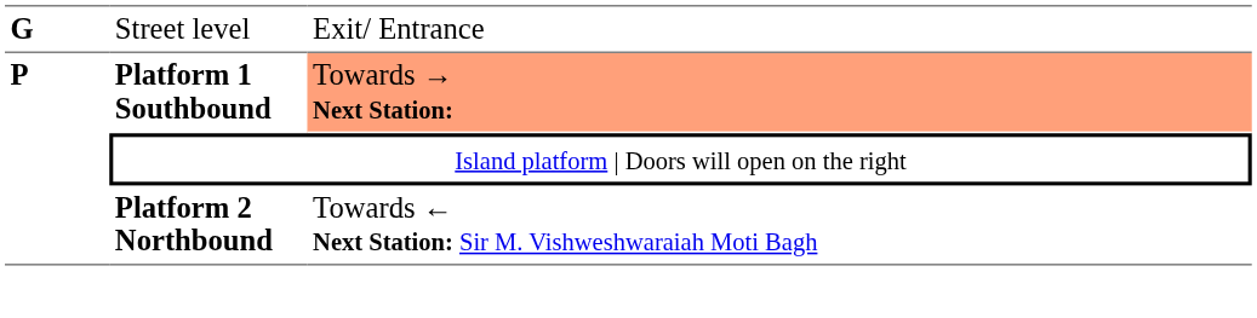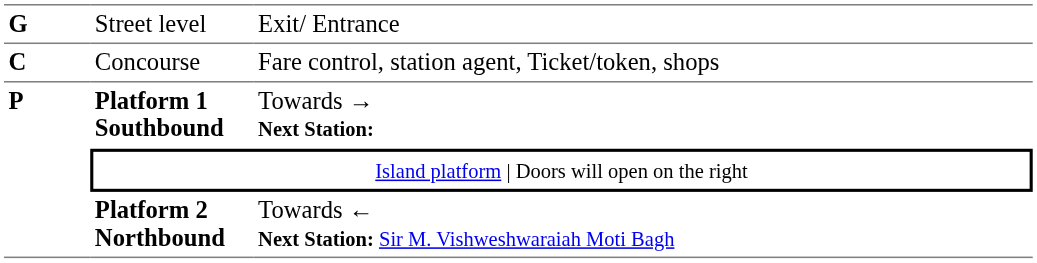 <table table border=0 cellspacing=0 cellpadding=3>
 <tr>
 <td style="border-top:solid 1px grey;border-bottom:solid 1px grey;" width=50 valign=top><strong>G</strong></td>
 <td style="border-top:solid 1px grey;border-bottom:solid 1px grey;" width=100 valign=top>Street level</td>
 <td style="border-top:solid 1px grey;border-bottom:solid 1px grey;" width=500 valign=top>Exit/ Entrance</td>
 </tr>
 <tr>
+<td style="border-bottom:solid 1px grey;"><strong>C</strong></td>
+<td style="border-bottom:solid 1px grey;">Concourse</td>
+<td style="border-bottom:solid 1px grey;">Fare control, station agent, Ticket/token, shops</td>
+</tr>
+<tr>
 <td style="border-bottom:solid 1px grey;" width=50 rowspan=3 valign=top><strong>P</strong></td>
 <td style="border-bottom:solid 1px white;" width=100><span><strong>Platform 1</strong><br><strong>Southbound</strong></span></td>
-<td style="background: lightsalmon; border-bottom:solid 1px white;" width=500>Towards → <br><small><strong>Next Station:</strong> </small></td>
+<td style="border-bottom:solid 1px white;" width=500>Towards → <br><small><strong>Next Station:</strong> </small></td>
 </tr>
 <tr>
 <td style="border-top:solid 2px black;border-right:solid 2px black;border-left:solid 2px black;border-bottom:solid 2px black;text-align:center;" colspan=2><small><a href='#'>Island platform</a> | Doors will open on the right </small></td>
 </tr>
 <tr>
 <td style="border-bottom:solid 1px grey;" width=100><span><strong>Platform 2</strong><br><strong>Northbound</strong></span></td>
 <td style="border-bottom:solid 1px grey;" width="500">Towards ← <br><small><strong>Next Station:</strong> <a href='#'>Sir M. Vishweshwaraiah Moti Bagh</a></small></td>
 </tr>
 </table>
